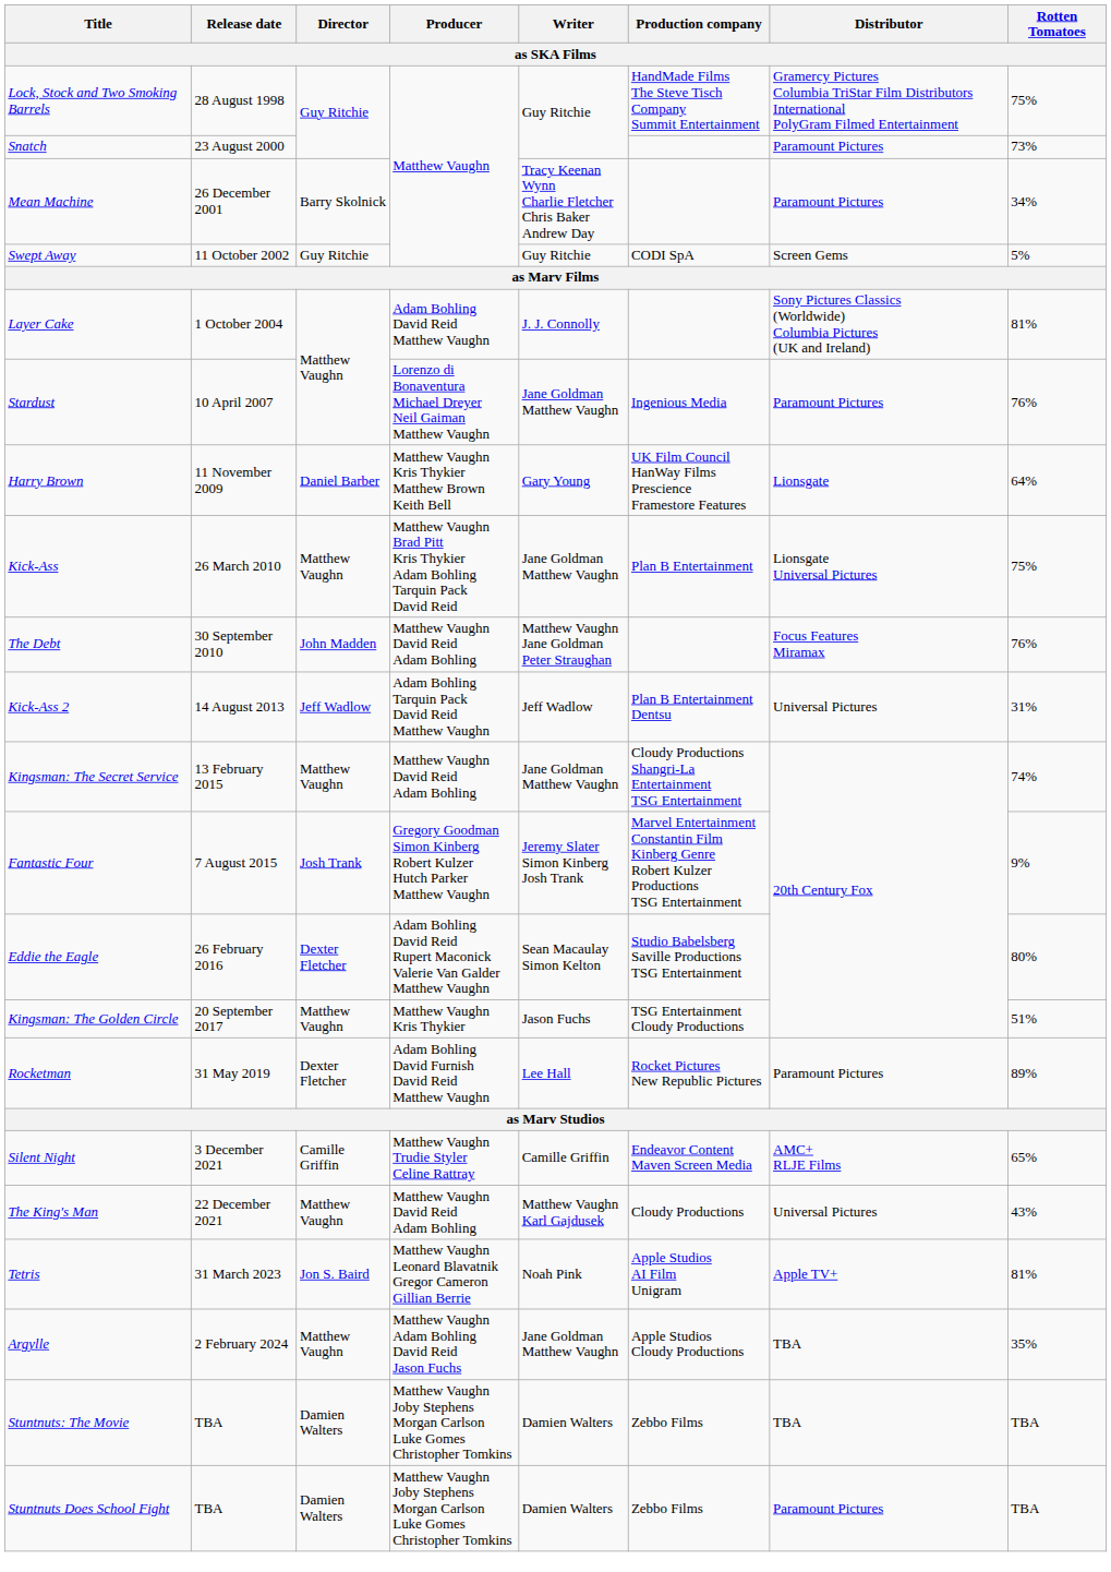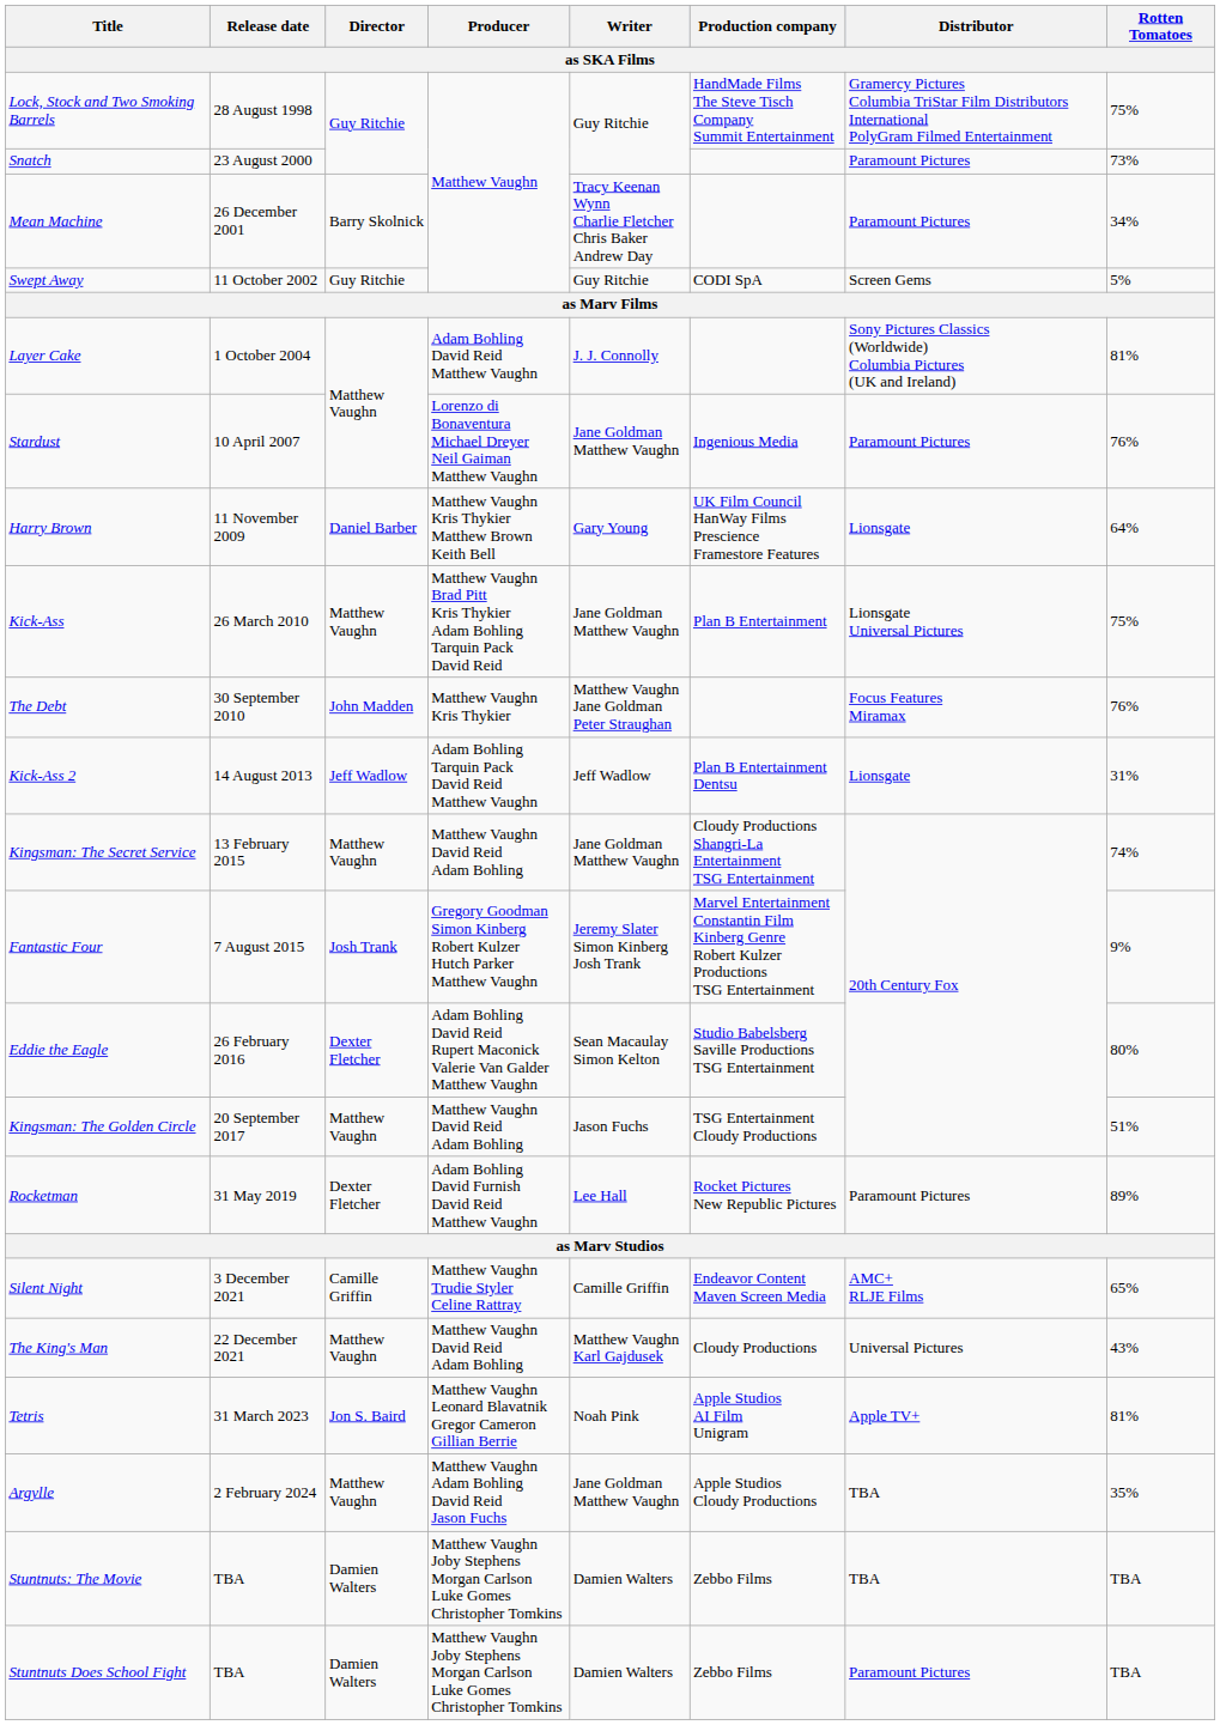 <table class="wikitable sortable">
 <tr style="background:#b0c4de; text-align:center;">
 <th>Title</th>
 <th>Release date</th>
 <th>Director</th>
 <th>Producer</th>
 <th>Writer</th>
 <th>Production company</th>
 <th>Distributor</th>
 <th><a href='#'>Rotten Tomatoes</a></th>
 </tr>
 <tr>
 <th colspan="8">as SKA Films</th>
 </tr>
 <tr>
 <td><em><a href='#'>Lock, Stock and Two Smoking Barrels</a></em></td>
 <td>28 August 1998</td>
 <td rowspan="2"><a href='#'>Guy Ritchie</a></td>
 <td rowspan="4"><a href='#'>Matthew Vaughn</a></td>
 <td rowspan="2">Guy Ritchie</td>
 <td><a href='#'>HandMade Films</a><br><a href='#'>The Steve Tisch Company</a><br><a href='#'>Summit Entertainment</a></td>
 <td><a href='#'>Gramercy Pictures</a><br><a href='#'>Columbia TriStar Film Distributors International</a><br><a href='#'>PolyGram Filmed Entertainment</a></td>
 <td>75%</td>
 </tr>
 <tr>
 <td><em><a href='#'>Snatch</a></em></td>
 <td>23 August 2000</td>
 <td></td>
 <td><a href='#'>Paramount Pictures</a></td>
 <td>73%</td>
 </tr>
 <tr>
 <td><em><a href='#'>Mean Machine</a></em></td>
 <td>26 December 2001</td>
 <td>Barry Skolnick</td>
 <td><a href='#'>Tracy Keenan Wynn</a><br><a href='#'>Charlie Fletcher</a><br>Chris Baker<br>Andrew Day</td>
 <td></td>
 <td><a href='#'>Paramount Pictures</a></td>
 <td>34%</td>
 </tr>
 <tr>
 <td><em><a href='#'>Swept Away</a></em></td>
 <td>11 October 2002</td>
 <td>Guy Ritchie</td>
 <td>Guy Ritchie</td>
 <td>CODI SpA</td>
 <td>Screen Gems</td>
 <td>5%</td>
 </tr>
 <tr>
 <th colspan="8">as Marv Films</th>
 </tr>
 <tr>
 <td><em><a href='#'>Layer Cake</a></em></td>
 <td>1 October 2004</td>
 <td rowspan="2">Matthew Vaughn</td>
 <td><a href='#'>Adam Bohling</a><br>David Reid<br>Matthew Vaughn</td>
 <td><a href='#'>J. J. Connolly</a></td>
 <td></td>
 <td><a href='#'>Sony Pictures Classics</a><br>(Worldwide)<br><a href='#'>Columbia Pictures</a><br>(UK and Ireland)</td>
 <td>81%</td>
 </tr>
 <tr>
 <td><em><a href='#'>Stardust</a></em></td>
 <td>10 April 2007</td>
 <td><a href='#'>Lorenzo di Bonaventura</a><br><a href='#'>Michael Dreyer</a><br><a href='#'>Neil Gaiman</a><br>Matthew Vaughn</td>
 <td><a href='#'>Jane Goldman</a><br>Matthew Vaughn</td>
 <td><a href='#'>Ingenious Media</a></td>
 <td><a href='#'>Paramount Pictures</a></td>
 <td>76%</td>
 </tr>
 <tr>
 <td><em><a href='#'>Harry Brown</a></em></td>
 <td>11 November 2009</td>
 <td><a href='#'>Daniel Barber</a></td>
 <td>Matthew Vaughn<br>Kris Thykier<br>Matthew Brown<br>Keith Bell</td>
 <td><a href='#'>Gary Young</a></td>
 <td><a href='#'>UK Film Council</a><br>HanWay Films<br>Prescience<br>Framestore Features</td>
 <td><a href='#'>Lionsgate</a></td>
 <td>64%</td>
 </tr>
 <tr>
 <td><em><a href='#'>Kick-Ass</a></em></td>
 <td>26 March 2010</td>
 <td>Matthew Vaughn</td>
 <td>Matthew Vaughn<br><a href='#'>Brad Pitt</a><br>Kris Thykier<br>Adam Bohling<br>Tarquin Pack<br>David Reid</td>
 <td>Jane Goldman<br>Matthew Vaughn</td>
 <td><a href='#'>Plan B Entertainment</a></td>
 <td>Lionsgate<br><a href='#'>Universal Pictures</a></td>
 <td>75%</td>
 </tr>
 <tr>
 <td><em><a href='#'>The Debt</a></em></td>
 <td>30 September 2010</td>
 <td><a href='#'>John Madden</a></td>
-<td>Matthew Vaughn<br>David Reid<br>Adam Bohling</td>
+<td>Matthew Vaughn<br>Kris Thykier</td>
 <td>Matthew Vaughn<br>Jane Goldman<br><a href='#'>Peter Straughan</a></td>
 <td></td>
 <td><a href='#'>Focus Features</a><br><a href='#'>Miramax</a></td>
 <td>76%</td>
 </tr>
 <tr>
 <td><em><a href='#'>Kick-Ass 2</a></em></td>
 <td>14 August 2013</td>
 <td><a href='#'>Jeff Wadlow</a></td>
 <td>Adam Bohling<br>Tarquin Pack<br>David Reid<br>Matthew Vaughn</td>
 <td>Jeff Wadlow</td>
 <td><a href='#'>Plan B Entertainment</a><br><a href='#'>Dentsu</a></td>
-<td>Universal Pictures</td>
+<td><a href='#'>Lionsgate</a></td>
 <td>31%</td>
 </tr>
 <tr>
 <td><em><a href='#'>Kingsman: The Secret Service</a></em></td>
 <td>13 February 2015</td>
 <td>Matthew Vaughn</td>
 <td>Matthew Vaughn<br>David Reid<br>Adam Bohling</td>
 <td>Jane Goldman<br>Matthew Vaughn</td>
 <td>Cloudy Productions<br><a href='#'>Shangri-La Entertainment</a><br><a href='#'>TSG Entertainment</a></td>
 <td rowspan="4"><a href='#'>20th Century Fox</a></td>
 <td>74%</td>
 </tr>
 <tr>
 <td><em><a href='#'>Fantastic Four</a></em></td>
 <td>7 August 2015</td>
 <td><a href='#'>Josh Trank</a></td>
 <td><a href='#'>Gregory Goodman</a><br><a href='#'>Simon Kinberg</a><br>Robert Kulzer<br>Hutch Parker<br>Matthew Vaughn</td>
 <td><a href='#'>Jeremy Slater</a><br>Simon Kinberg<br>Josh Trank</td>
 <td><a href='#'>Marvel Entertainment</a><br><a href='#'>Constantin Film</a><br><a href='#'>Kinberg Genre</a><br>Robert Kulzer Productions<br>TSG Entertainment</td>
 <td>9%</td>
 </tr>
 <tr>
 <td><em><a href='#'>Eddie the Eagle</a></em></td>
 <td>26 February 2016</td>
 <td><a href='#'>Dexter Fletcher</a></td>
 <td>Adam Bohling<br>David Reid<br>Rupert Maconick<br>Valerie Van Galder<br>Matthew Vaughn</td>
 <td>Sean Macaulay<br>Simon Kelton</td>
 <td><a href='#'>Studio Babelsberg</a><br>Saville Productions<br>TSG Entertainment</td>
 <td>80%</td>
 </tr>
 <tr>
 <td><em><a href='#'>Kingsman: The Golden Circle</a></em></td>
 <td>20 September 2017</td>
 <td>Matthew Vaughn</td>
-<td>Matthew Vaughn<br>Kris Thykier</td>
+<td>Matthew Vaughn<br>David Reid<br>Adam Bohling</td>
 <td>Jason Fuchs</td>
 <td>TSG Entertainment<br>Cloudy Productions</td>
 <td>51%</td>
 </tr>
 <tr>
 <td><em><a href='#'>Rocketman</a></em></td>
 <td>31 May 2019</td>
 <td>Dexter Fletcher</td>
 <td>Adam Bohling<br>David Furnish<br>David Reid<br>Matthew Vaughn</td>
 <td><a href='#'>Lee Hall</a></td>
 <td><a href='#'>Rocket Pictures</a><br>New Republic Pictures</td>
 <td>Paramount Pictures</td>
 <td>89%</td>
 </tr>
 <tr>
 <th colspan="8">as Marv Studios</th>
 </tr>
 <tr>
 <td><em><a href='#'>Silent Night</a></em></td>
 <td>3 December 2021</td>
 <td>Camille Griffin</td>
 <td>Matthew Vaughn<br><a href='#'>Trudie Styler</a><br><a href='#'>Celine Rattray</a></td>
 <td>Camille Griffin</td>
 <td><a href='#'>Endeavor Content</a><br><a href='#'>Maven Screen Media</a></td>
 <td><a href='#'>AMC+</a><br><a href='#'>RLJE Films</a></td>
 <td>65%</td>
 </tr>
 <tr>
 <td><em><a href='#'>The King's Man</a></em></td>
 <td>22 December 2021</td>
 <td>Matthew Vaughn</td>
 <td>Matthew Vaughn<br>David Reid<br>Adam Bohling</td>
 <td>Matthew Vaughn<br><a href='#'>Karl Gajdusek</a></td>
 <td>Cloudy Productions</td>
 <td>Universal Pictures</td>
 <td>43%</td>
 </tr>
 <tr>
 <td><em><a href='#'>Tetris</a></em></td>
 <td>31 March 2023</td>
 <td><a href='#'>Jon S. Baird</a></td>
 <td>Matthew Vaughn<br>Leonard Blavatnik<br>Gregor Cameron<br><a href='#'>Gillian Berrie</a></td>
 <td>Noah Pink</td>
 <td><a href='#'>Apple Studios</a><br><a href='#'>AI Film</a><br>Unigram</td>
 <td><a href='#'>Apple TV+</a></td>
 <td>81%</td>
 </tr>
 <tr>
 <td><em><a href='#'>Argylle</a></em></td>
 <td>2 February 2024</td>
 <td>Matthew Vaughn</td>
 <td>Matthew Vaughn<br>Adam Bohling<br>David Reid<br><a href='#'>Jason Fuchs</a></td>
 <td>Jane Goldman<br>Matthew Vaughn</td>
 <td>Apple Studios<br>Cloudy Productions</td>
 <td>TBA</td>
 <td>35%</td>
 </tr>
 <tr>
 <td><em><a href='#'>Stuntnuts: The Movie</a></em></td>
 <td>TBA</td>
 <td>Damien Walters</td>
 <td>Matthew Vaughn<br>Joby Stephens<br>Morgan Carlson<br>Luke Gomes<br>Christopher Tomkins</td>
 <td>Damien Walters</td>
 <td>Zebbo Films</td>
 <td>TBA</td>
 <td>TBA</td>
 </tr>
 <tr>
 <td><em><a href='#'>Stuntnuts Does School Fight</a></em></td>
 <td>TBA</td>
 <td>Damien Walters</td>
 <td>Matthew Vaughn<br>Joby Stephens<br>Morgan Carlson<br>Luke Gomes<br>Christopher Tomkins</td>
 <td>Damien Walters</td>
 <td>Zebbo Films</td>
 <td><a href='#'>Paramount Pictures</a></td>
 <td>TBA</td>
 </tr>
 </table>
